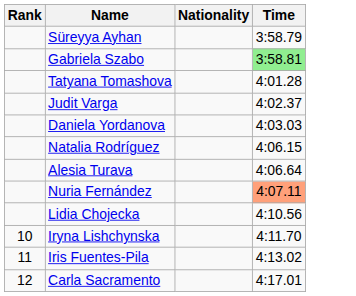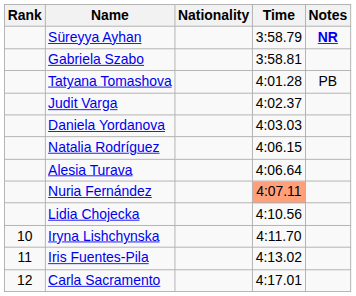 <table class="wikitable sortable" style="text-align:center">
 <tr>
 <th>Rank</th>
 <th>Name</th>
 <th>Nationality</th>
 <th>Time</th>
+<th>Notes</th>
 </tr>
 <tr>
 <td></td>
 <td align=left><a href='#'>Süreyya Ayhan</a></td>
 <td align=left></td>
 <td>3:58.79</td>
+<td><strong><a href='#'>NR</a></strong></td>
 </tr>
 <tr>
 <td></td>
 <td align=left><a href='#'>Gabriela Szabo</a></td>
 <td align=left></td>
-<td style="background: lightgreen;">3:58.81</td>
+<td>3:58.81</td>
+<td></td>
 </tr>
 <tr>
 <td></td>
 <td align=left><a href='#'>Tatyana Tomashova</a></td>
 <td align=left></td>
 <td>4:01.28</td>
+<td>PB</td>
 </tr>
 <tr>
 <td></td>
 <td align=left><a href='#'>Judit Varga</a></td>
 <td align=left></td>
 <td>4:02.37</td>
+<td></td>
 </tr>
 <tr>
 <td></td>
 <td align=left><a href='#'>Daniela Yordanova</a></td>
 <td align=left></td>
 <td>4:03.03</td>
+<td></td>
 </tr>
 <tr>
 <td></td>
 <td align=left><a href='#'>Natalia Rodríguez</a></td>
 <td align=left></td>
 <td>4:06.15</td>
+<td></td>
 </tr>
 <tr>
 <td></td>
 <td align=left><a href='#'>Alesia Turava</a></td>
 <td align=left></td>
 <td>4:06.64</td>
+<td></td>
 </tr>
 <tr>
 <td></td>
 <td align=left><a href='#'>Nuria Fernández</a></td>
 <td align=left></td>
 <td style="background: lightsalmon;">4:07.11</td>
+<td></td>
 </tr>
 <tr>
 <td></td>
 <td align=left><a href='#'>Lidia Chojecka</a></td>
 <td align=left></td>
 <td>4:10.56</td>
+<td></td>
 </tr>
 <tr>
 <td>10</td>
 <td align=left><a href='#'>Iryna Lishchynska</a></td>
 <td align=left></td>
 <td>4:11.70</td>
+<td></td>
 </tr>
 <tr>
 <td>11</td>
 <td align=left><a href='#'>Iris Fuentes-Pila</a></td>
 <td align=left></td>
 <td>4:13.02</td>
+<td></td>
 </tr>
 <tr>
 <td>12</td>
 <td align=left><a href='#'>Carla Sacramento</a></td>
 <td align=left></td>
 <td>4:17.01</td>
+<td></td>
 </tr>
 </table>
